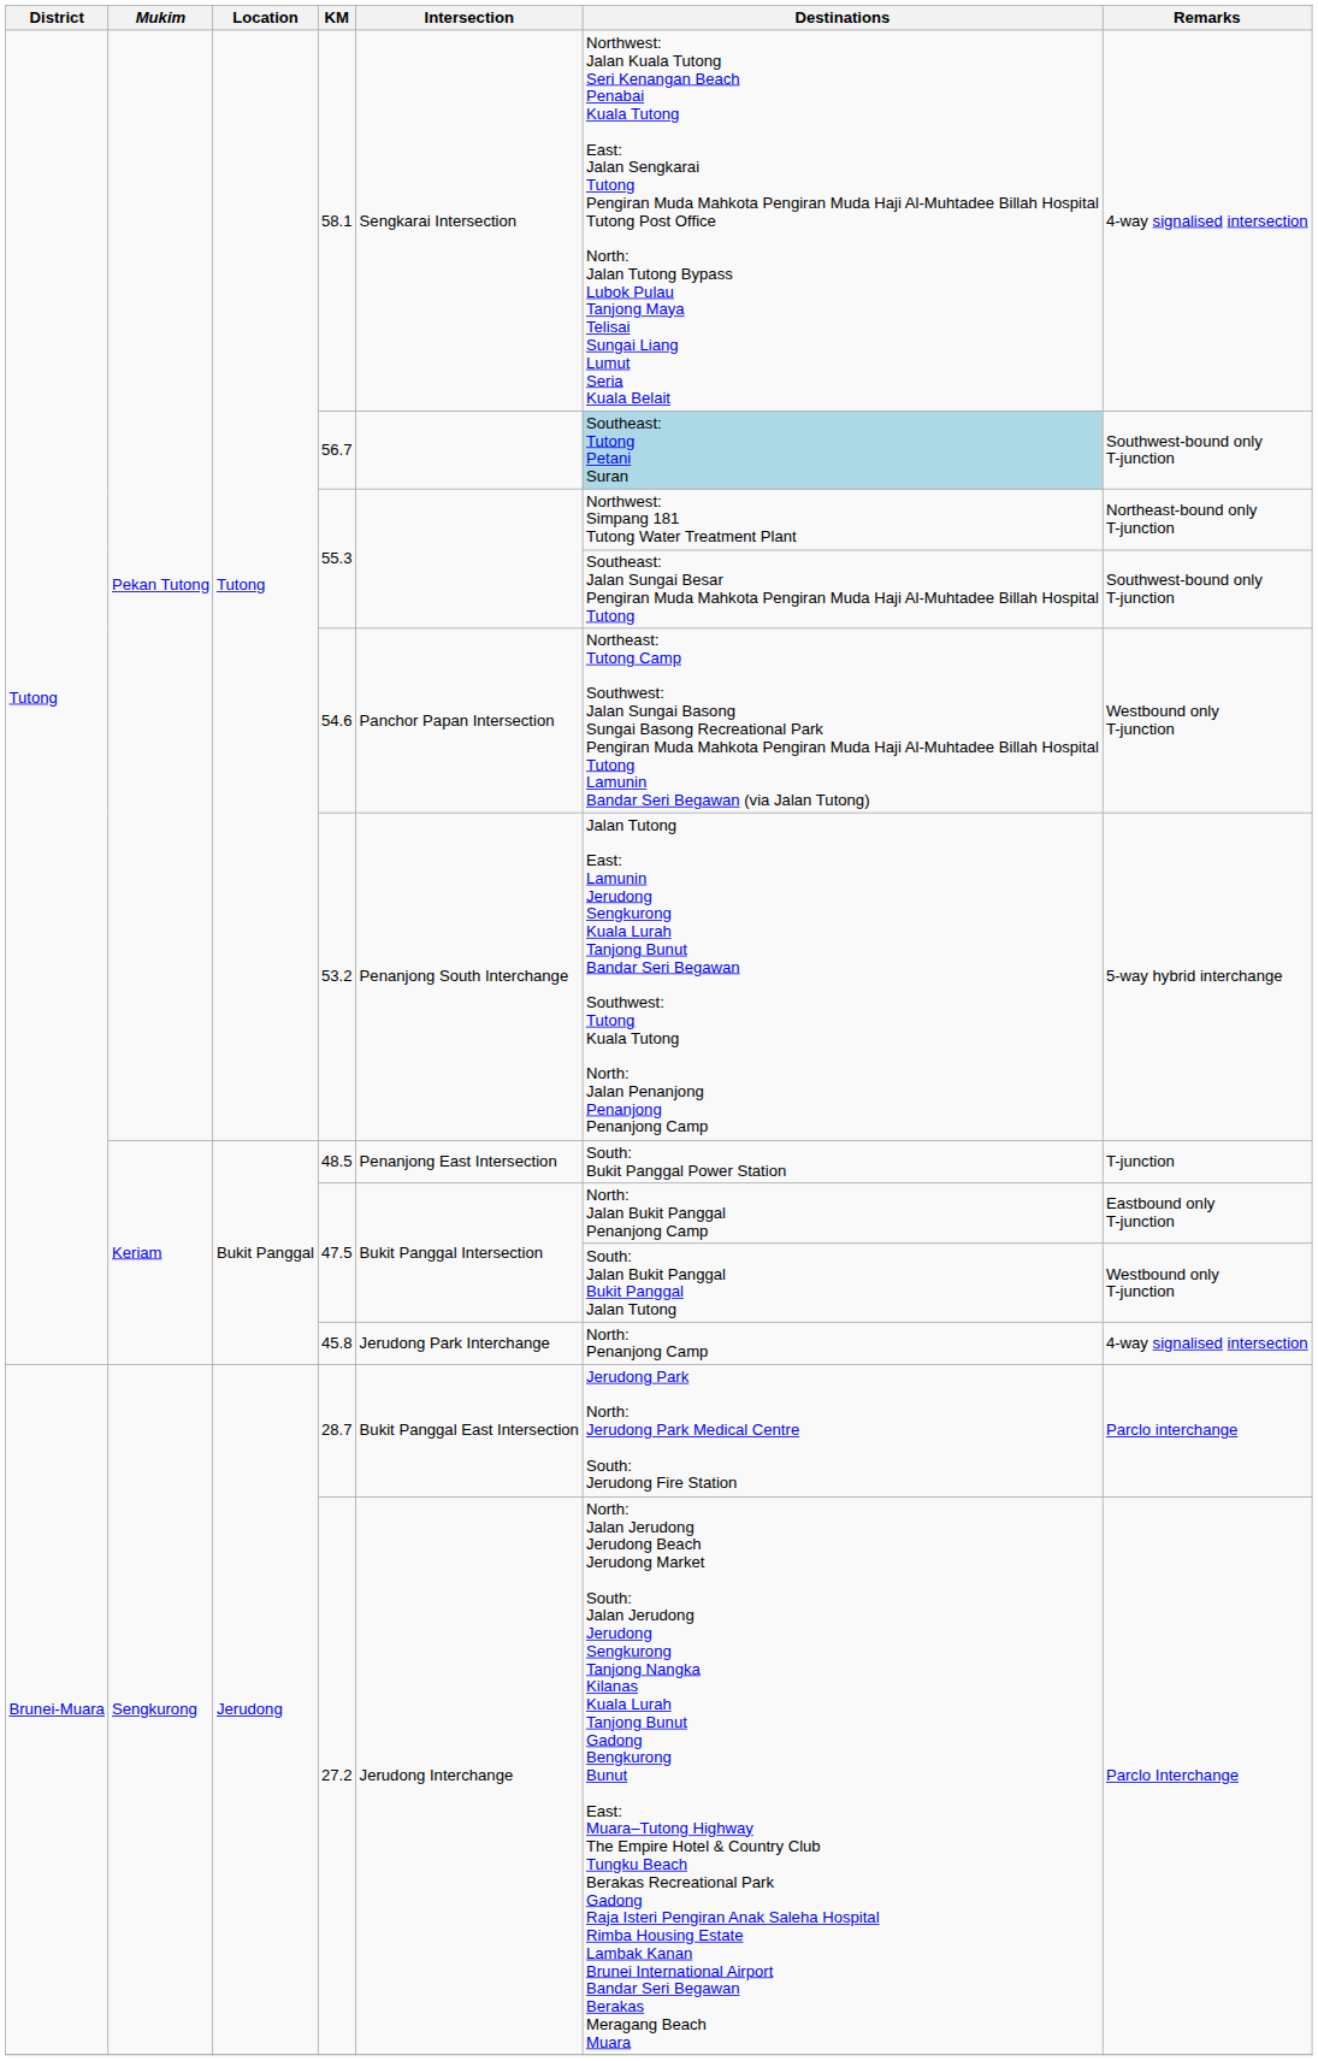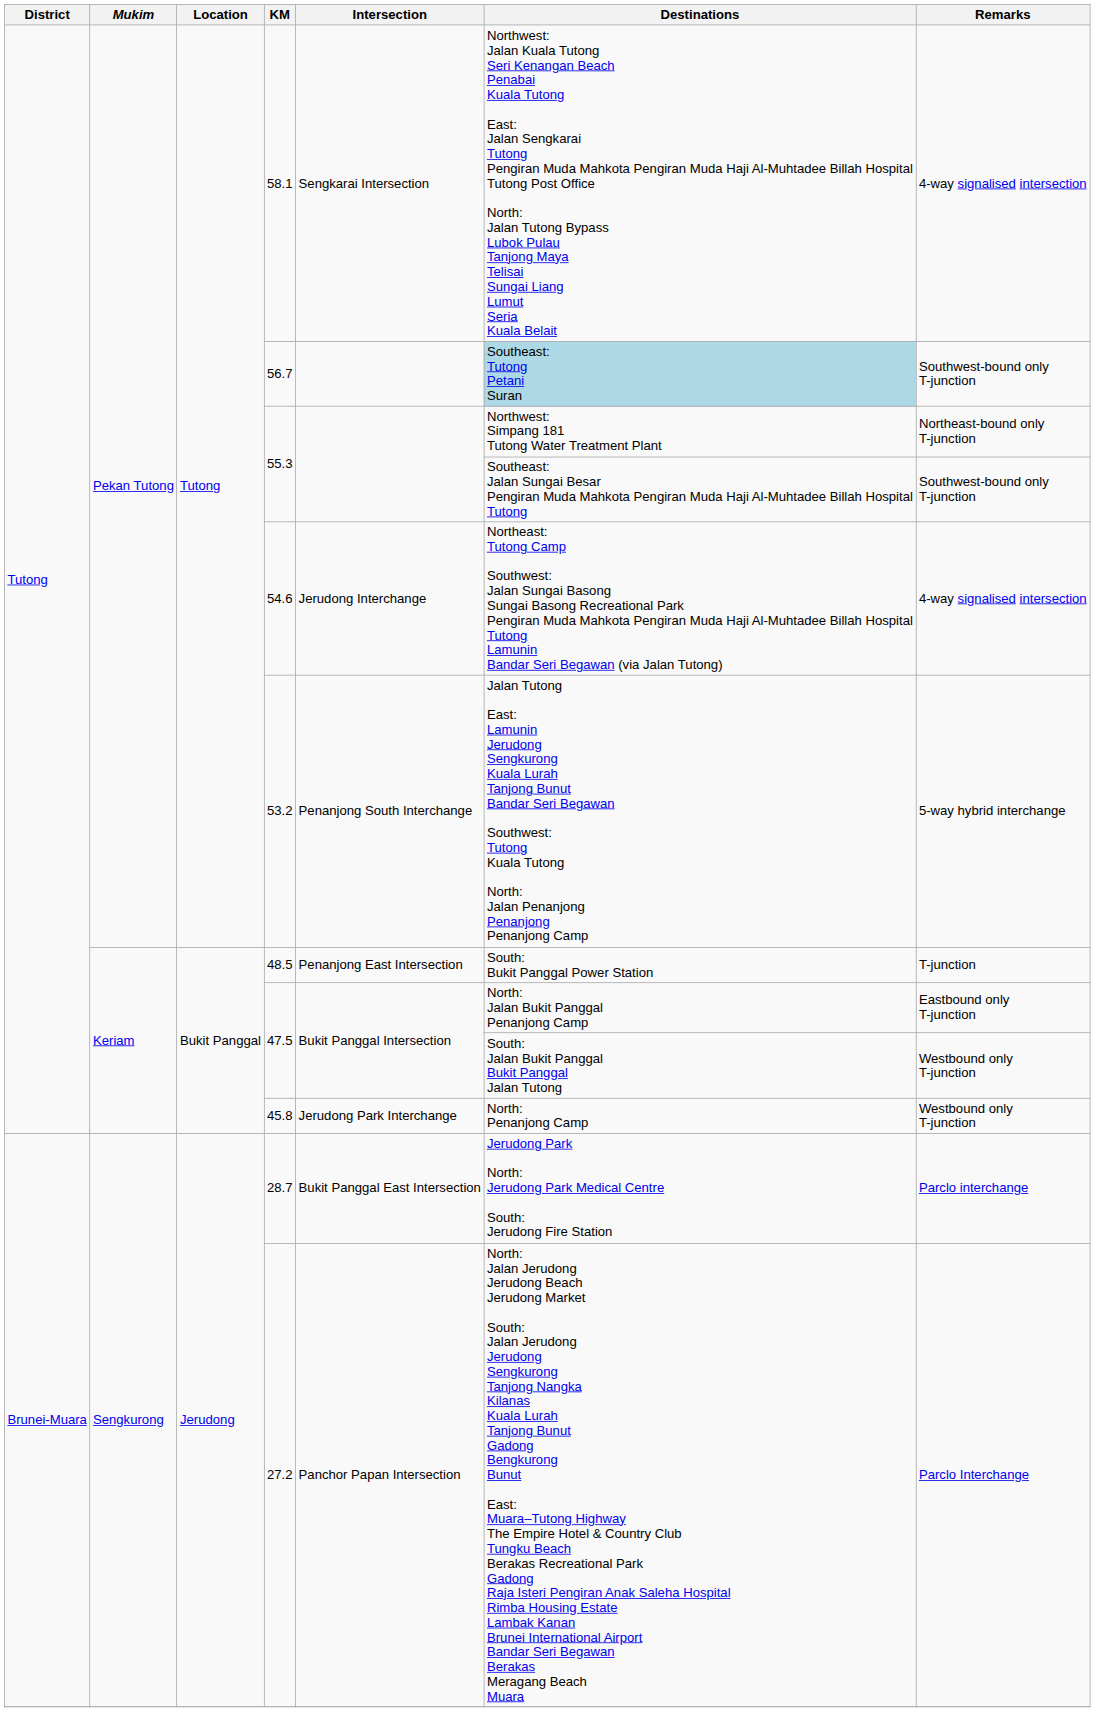 <table class="wikitable">
 <tr>
 <th>District</th>
 <th><em>Mukim</em></th>
 <th>Location</th>
 <th>KM</th>
 <th>Intersection</th>
 <th>Destinations</th>
 <th>Remarks</th>
 </tr>
 <tr>
 <td rowspan="10"><a href='#'>Tutong</a></td>
 <td rowspan="6"><a href='#'>Pekan Tutong</a></td>
 <td rowspan="6"><a href='#'>Tutong</a></td>
 <td> 58.1</td>
 <td>Sengkarai Intersection</td>
 <td>Northwest:<br>Jalan Kuala Tutong<br><a href='#'>Seri Kenangan Beach</a><br><a href='#'>Penabai</a><br><a href='#'>Kuala Tutong</a><br><br>East:<br>Jalan Sengkarai<br><a href='#'>Tutong</a><br>Pengiran Muda Mahkota Pengiran Muda Haji Al-Muhtadee Billah Hospital <br>Tutong Post Office<br><br>North:<br> Jalan Tutong Bypass<br><a href='#'>Lubok Pulau</a><br><a href='#'>Tanjong Maya</a><br><a href='#'>Telisai</a><br><a href='#'>Sungai Liang</a><br><a href='#'>Lumut</a><br><a href='#'>Seria</a><br><a href='#'>Kuala Belait</a></td>
 <td>4-way <a href='#'>signalised</a> <a href='#'>intersection</a></td>
 </tr>
 <tr>
 <td> 56.7</td>
 <td></td>
 <td style="background: lightblue;">Southeast:<br><a href='#'>Tutong</a><br><a href='#'>Petani</a><br>Suran</td>
 <td>Southwest-bound only<br>T-junction</td>
 </tr>
 <tr>
 <td rowspan="2"> 55.3</td>
 <td rowspan="2"></td>
 <td>Northwest:<br>Simpang 181<br>Tutong Water Treatment Plant</td>
 <td>Northeast-bound only<br>T-junction</td>
 </tr>
 <tr>
 <td>Southeast:<br>Jalan Sungai Besar<br>Pengiran Muda Mahkota Pengiran Muda Haji Al-Muhtadee Billah Hospital <br><a href='#'>Tutong</a></td>
 <td>Southwest-bound only<br>T-junction</td>
 </tr>
 <tr>
 <td> 54.6</td>
-<td>Panchor Papan Intersection</td>
+<td>Jerudong Interchange</td>
 <td>Northeast:<br><a href='#'>Tutong Camp</a><br><br>Southwest:<br>Jalan Sungai Basong<br>Sungai Basong Recreational Park<br>Pengiran Muda Mahkota Pengiran Muda Haji Al-Muhtadee Billah Hospital <br><a href='#'>Tutong</a><br><a href='#'>Lamunin</a><br><a href='#'>Bandar Seri Begawan</a> (via Jalan Tutong)</td>
-<td>Westbound only<br>T-junction</td>
+<td>4-way <a href='#'>signalised</a> <a href='#'>intersection</a></td>
 </tr>
 <tr>
 <td> 53.2</td>
 <td>Penanjong South Interchange</td>
 <td>Jalan Tutong<br><br>East:<br><a href='#'>Lamunin</a><br><a href='#'>Jerudong</a><br><a href='#'>Sengkurong</a><br><a href='#'>Kuala Lurah</a><br><a href='#'>Tanjong Bunut</a><br><a href='#'>Bandar Seri Begawan</a><br><br>Southwest:<br> <a href='#'>Tutong</a><br>Kuala Tutong<br><br>North:<br>Jalan Penanjong<br><a href='#'>Penanjong</a><br>Penanjong Camp</td>
 <td>5-way hybrid interchange</td>
 </tr>
 <tr>
 <td rowspan="4"><a href='#'>Keriam</a></td>
 <td rowspan="4">Bukit Panggal</td>
 <td> 48.5</td>
 <td>Penanjong East Intersection</td>
 <td>South:<br>Bukit Panggal Power Station</td>
 <td>T-junction</td>
 </tr>
 <tr>
 <td rowspan="2"> 47.5</td>
 <td rowspan="2">Bukit Panggal Intersection</td>
 <td>North:<br>Jalan Bukit Panggal<br>Penanjong Camp</td>
 <td>Eastbound only<br>T-junction</td>
 </tr>
 <tr>
 <td>South:<br>Jalan Bukit Panggal<br><a href='#'>Bukit Panggal</a><br>Jalan Tutong</td>
 <td>Westbound only<br>T-junction</td>
 </tr>
 <tr>
 <td> 45.8</td>
 <td>Jerudong Park Interchange</td>
 <td>North:<br>Penanjong Camp</td>
-<td>4-way <a href='#'>signalised</a> <a href='#'>intersection</a></td>
+<td>Westbound only<br>T-junction</td>
 </tr>
 <tr>
 <td rowspan="2"><a href='#'>Brunei-Muara</a></td>
 <td rowspan="2"><a href='#'>Sengkurong</a></td>
 <td rowspan="2"><a href='#'>Jerudong</a></td>
 <td> 28.7</td>
 <td>Bukit Panggal East Intersection</td>
 <td><a href='#'>Jerudong Park</a><br><br>North:<br><a href='#'>Jerudong Park Medical Centre</a> <br><br>South:<br>Jerudong Fire Station</td>
 <td><a href='#'>Parclo interchange</a></td>
 </tr>
 <tr>
 <td> 27.2</td>
-<td>Jerudong Interchange</td>
+<td>Panchor Papan Intersection</td>
 <td>North:<br>Jalan Jerudong<br>Jerudong Beach<br>Jerudong Market<br><br>South:<br> Jalan Jerudong<br><a href='#'>Jerudong</a><br><a href='#'>Sengkurong</a><br><a href='#'>Tanjong Nangka</a><br><a href='#'>Kilanas</a><br><a href='#'>Kuala Lurah</a><br><a href='#'>Tanjong Bunut</a><br><a href='#'>Gadong</a><br><a href='#'>Bengkurong</a><br><a href='#'>Bunut</a><br><br>East:<br> <a href='#'>Muara–Tutong Highway</a><br>The Empire Hotel & Country Club<br><a href='#'>Tungku Beach</a><br>Berakas Recreational Park<br><a href='#'>Gadong</a><br><a href='#'>Raja Isteri Pengiran Anak Saleha Hospital</a> <br><a href='#'>Rimba Housing Estate</a><br><a href='#'>Lambak Kanan</a><br><a href='#'>Brunei International Airport</a> <br><a href='#'>Bandar Seri Begawan</a><br><a href='#'>Berakas</a><br>Meragang Beach<br><a href='#'>Muara</a></td>
 <td><a href='#'>Parclo Interchange</a></td>
 </tr>
 <tr>
 </tr>
 </table>
